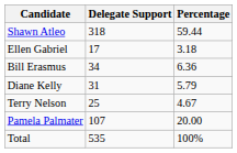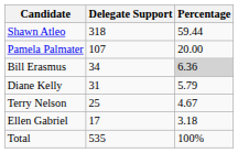 <table class="wikitable">
 <tr>
 <th>Candidate</th>
 <th>Delegate Support</th>
 <th>Percentage</th>
 </tr>
 <tr>
 <td><a href='#'>Shawn Atleo</a></td>
 <td>318</td>
 <td>59.44</td>
 </tr>
 <tr>
-<td>Ellen Gabriel</td>
-<td>17</td>
-<td>3.18</td>
+<td><a href='#'>Pamela Palmater</a></td>
+<td>107</td>
+<td>20.00</td>
 </tr>
 <tr>
 <td>Bill Erasmus</td>
 <td>34</td>
-<td>6.36</td>
+<td style="background: lightgrey;">6.36</td>
 </tr>
 <tr>
 <td>Diane Kelly</td>
 <td>31</td>
 <td>5.79</td>
 </tr>
 <tr>
 <td>Terry Nelson</td>
 <td>25</td>
 <td>4.67</td>
 </tr>
 <tr>
-<td><a href='#'>Pamela Palmater</a></td>
-<td>107</td>
-<td>20.00</td>
+<td>Ellen Gabriel</td>
+<td>17</td>
+<td>3.18</td>
 </tr>
 <tr>
 <td>Total</td>
 <td>535</td>
 <td>100%</td>
 </tr>
 </table>
